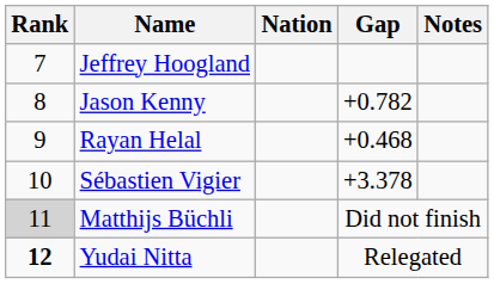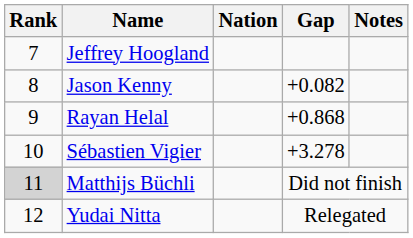 <table class="wikitable sortable" style="text-align:center">
 <tr>
 <th>Rank</th>
 <th>Name</th>
 <th>Nation</th>
 <th>Gap</th>
 <th>Notes</th>
 </tr>
 <tr>
 <td>7</td>
 <td align=left><a href='#'>Jeffrey Hoogland</a></td>
 <td align=left></td>
 <td></td>
 <td></td>
 </tr>
 <tr>
 <td>8</td>
 <td align=left><a href='#'>Jason Kenny</a></td>
 <td align=left></td>
-<td>+0.782</td>
+<td>+0.082</td>
 <td></td>
 </tr>
 <tr>
 <td>9</td>
 <td align=left><a href='#'>Rayan Helal</a></td>
 <td align=left></td>
-<td>+0.468</td>
+<td>+0.868</td>
 <td></td>
 </tr>
 <tr>
 <td>10</td>
 <td align=left><a href='#'>Sébastien Vigier</a></td>
 <td align=left></td>
-<td>+3.378</td>
+<td>+3.278</td>
 <td></td>
 </tr>
 <tr>
 <td style="background: lightgrey;">11</td>
 <td align=left><a href='#'>Matthijs Büchli</a></td>
 <td align=left></td>
 <td colspan=2>Did not finish</td>
 </tr>
 <tr>
-<td><strong>12</strong></td>
+<td>12</td>
 <td align=left><a href='#'>Yudai Nitta</a></td>
 <td align=left></td>
 <td colspan=2>Relegated</td>
 </tr>
 </table>
